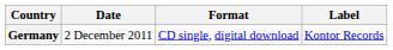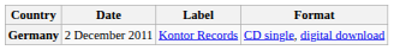 <table class="wikitable plainrowheaders">
 <tr>
 <th scope="col">Country</th>
 <th scope="col">Date</th>
+<th scope="col">Label</th>
 <th scope="col">Format</th>
-<th scope="col">Label</th>
 </tr>
 <tr>
 <th scope="row">Germany</th>
 <td>2 December 2011</td>
+<td><a href='#'>Kontor Records</a></td>
 <td><a href='#'>CD single</a>, <a href='#'>digital download</a></td>
-<td><a href='#'>Kontor Records</a></td>
 </tr>
 </table>
